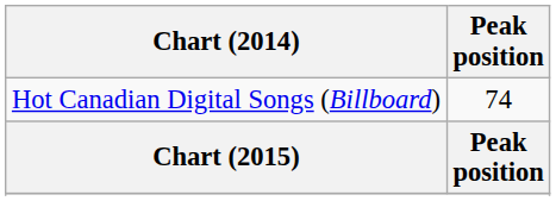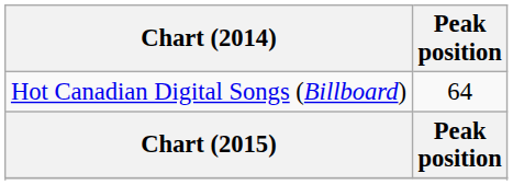 <table class="wikitable">
 <tr>
 <th>Chart (2014)</th>
 <th>Peak<br>position</th>
 </tr>
 <tr>
 <td><a href='#'>Hot Canadian Digital Songs</a> (<a href='#'><em>Billboard</em></a>)</td>
-<td align=center>74</td>
+<td align=center>64</td>
 </tr>
 <tr>
 <th>Chart (2015)</th>
 <th>Peak<br>position</th>
 </tr>
 <tr>
 </tr>
 <tr>
 </tr>
 <tr>
 </tr>
 <tr>
 </tr>
 </table>
